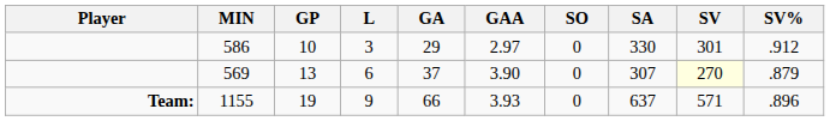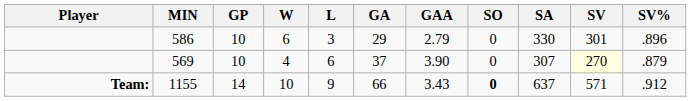 <table width="60%" class="wikitable sortable">
 <tr>
 <th bgcolor="#DDDDFF" width="10%">Player</th>
 <th width="3%" bgcolor="#DDDDFF" title="Minutes played">MIN</th>
 <th width="3%" bgcolor="#DDDDFF" title="Games played in">GP</th>
+<th width="3%" bgcolor="#DDDDFF" title="Wins">W</th>
 <th width="3%" bgcolor="#DDDDFF"title="Losses">L</th>
 <th width="3%" bgcolor="#DDDDFF" title="Goals against">GA</th>
 <th width="3%" bgcolor="#DDDDFF" title="Goals against average">GAA</th>
 <th width="3%" bgcolor="#DDDDFF" title="Shut-outs">SO</th>
 <th width="3%" bgcolor="#DDDDFF" title="Shots against">SA</th>
 <th width="3%" bgcolor="#DDDDFF" title="Shots saved">SV</th>
 <th width="3%" bgcolor="#DDDDFF" title="Save percentage">SV%</th>
 </tr>
 <tr align="center">
 <td align="right"></td>
 <td>586</td>
 <td>10</td>
+<td>6</td>
 <td>3</td>
 <td>29</td>
-<td>2.97</td>
+<td>2.79</td>
 <td>0</td>
 <td>330</td>
 <td>301</td>
-<td>.912</td>
+<td>.896</td>
 </tr>
 <tr align="center">
 <td align="right"></td>
 <td>569</td>
-<td>13</td>
+<td>10</td>
+<td>4</td>
 <td>6</td>
 <td>37</td>
 <td>3.90</td>
 <td>0</td>
 <td>307</td>
 <td style="background: lightyellow;">270</td>
 <td>.879</td>
 </tr>
 <tr align="center">
 <td align="right"><strong>Team:</strong></td>
 <td>1155</td>
-<td>19</td>
+<td>14</td>
+<td>10</td>
 <td>9</td>
 <td>66</td>
-<td>3.93</td>
-<td>0</td>
+<td>3.43</td>
+<td><strong>0</strong></td>
 <td>637</td>
 <td>571</td>
-<td>.896</td>
+<td>.912</td>
 </tr>
 </table>
